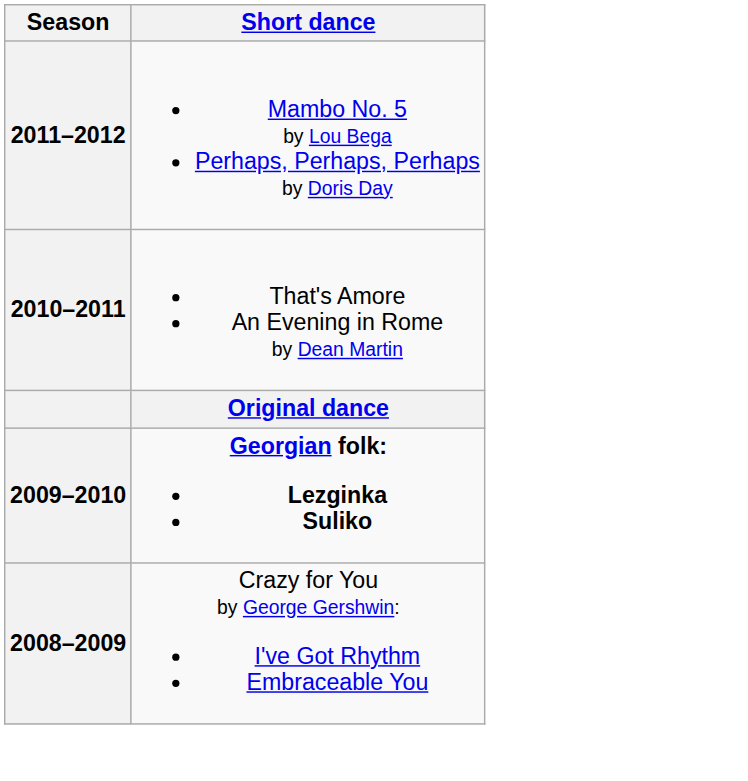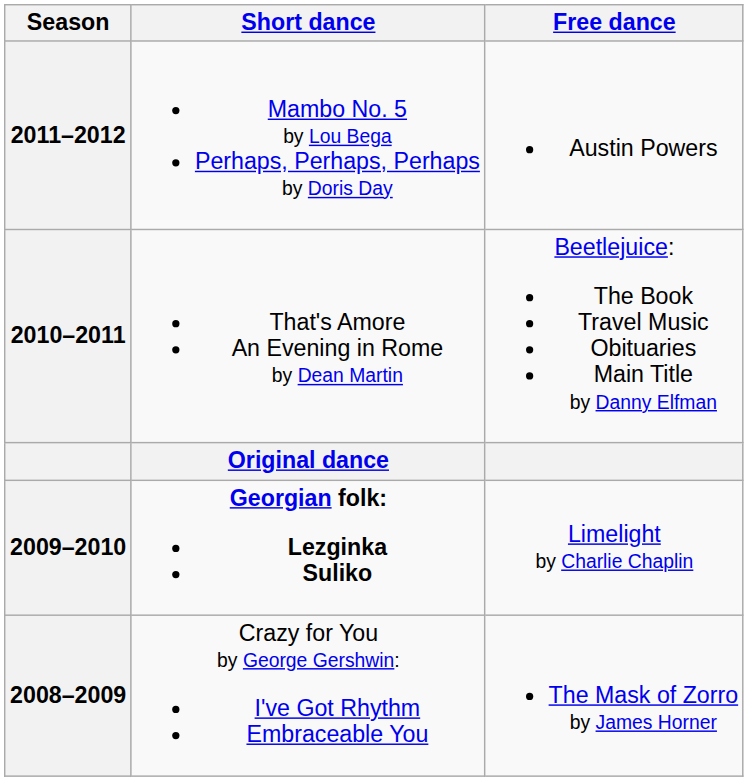 <table class="wikitable" style="text-align:center">
 <tr>
 <th>Season</th>
 <th><a href='#'>Short dance</a></th>
+<th><a href='#'>Free dance</a></th>
 </tr>
 <tr>
 <th>2011–2012 <br> </th>
 <td><br><ul><li><a href='#'>Mambo No. 5</a> <br><small> by <a href='#'>Lou Bega</a> </small></li><li><a href='#'>Perhaps, Perhaps, Perhaps</a> <br><small> by <a href='#'>Doris Day</a> </small></li></ul></td>
+<td><br><ul><li>Austin Powers</li></ul></td>
 </tr>
 <tr>
 <th>2010–2011 <br> </th>
 <td><br><ul><li>That's Amore</li><li>An Evening in Rome <br><small> by <a href='#'>Dean Martin</a> </small></li></ul></td>
+<td><a href='#'>Beetlejuice</a>:<br><ul><li>The Book</li><li>Travel Music</li><li>Obituaries</li><li>Main Title <br><small>by <a href='#'>Danny Elfman</a></small></li></ul></td>
 </tr>
 <tr>
 <th></th>
 <th><a href='#'>Original dance</a></th>
+<th></th>
 </tr>
 <tr>
 <th>2009–2010 <br> </th>
 <td><strong><a href='#'>Georgian</a> folk:<br><ul><li>Lezginka</li><li>Suliko</li></ul></strong></td>
+<td><a href='#'>Limelight</a> <br><small> by <a href='#'>Charlie Chaplin</a> </small></td>
 </tr>
 <tr>
 <th>2008–2009 <br> </th>
 <td>Crazy for You <br><small> by <a href='#'>George Gershwin</a>: </small><br><ul><li><a href='#'>I've Got Rhythm</a></li><li><a href='#'>Embraceable You</a></li></ul></td>
+<td><br><ul><li><a href='#'>The Mask of Zorro</a> <br><small> by <a href='#'>James Horner</a> </small></li></ul></td>
 </tr>
 </table>
